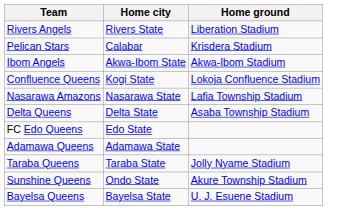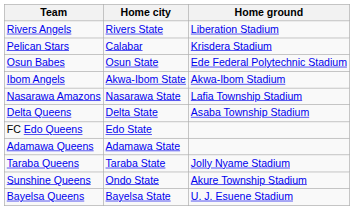 <table class="wikitable sortable">
 <tr>
 <th>Team</th>
 <th>Home city</th>
 <th>Home ground</th>
 </tr>
 <tr>
 <td><a href='#'>Rivers Angels</a></td>
 <td><a href='#'>Rivers State</a></td>
 <td><a href='#'>Liberation Stadium</a></td>
 </tr>
 <tr>
 <td><a href='#'>Pelican Stars</a></td>
 <td><a href='#'>Calabar</a></td>
 <td><a href='#'>Krisdera Stadium</a></td>
 </tr>
 <tr>
+<td><a href='#'>Osun Babes</a></td>
+<td><a href='#'>Osun State</a></td>
+<td><a href='#'>Ede Federal Polytechnic Stadium</a></td>
+</tr>
+<tr>
 <td><a href='#'>Ibom Angels</a></td>
 <td><a href='#'>Akwa-Ibom State</a></td>
 <td><a href='#'>Akwa-Ibom Stadium</a></td>
-</tr>
-<tr>
-<td><a href='#'>Confluence Queens</a></td>
-<td><a href='#'>Kogi State</a></td>
-<td><a href='#'>Lokoja Confluence Stadium</a></td>
 </tr>
 <tr>
 <td><a href='#'>Nasarawa Amazons</a></td>
 <td><a href='#'>Nasarawa State</a></td>
 <td><a href='#'>Lafia Township Stadium</a></td>
 </tr>
 <tr>
 <td><a href='#'>Delta Queens</a></td>
 <td><a href='#'>Delta State</a></td>
 <td><a href='#'>Asaba Township Stadium</a></td>
 </tr>
 <tr>
 <td>FC <a href='#'>Edo Queens</a></td>
 <td><a href='#'>Edo State</a></td>
 <td></td>
 </tr>
 <tr>
 <td><a href='#'>Adamawa Queens</a></td>
 <td><a href='#'>Adamawa State</a></td>
 <td></td>
 </tr>
 <tr>
 <td><a href='#'>Taraba Queens</a></td>
 <td><a href='#'>Taraba State</a></td>
 <td><a href='#'>Jolly Nyame Stadium</a></td>
 </tr>
 <tr>
 <td><a href='#'>Sunshine Queens</a></td>
 <td><a href='#'>Ondo State</a></td>
 <td><a href='#'>Akure Township Stadium</a></td>
 </tr>
 <tr>
 <td><a href='#'>Bayelsa Queens</a></td>
 <td><a href='#'>Bayelsa State</a></td>
 <td><a href='#'>U. J. Esuene Stadium</a></td>
 </tr>
 </table>
